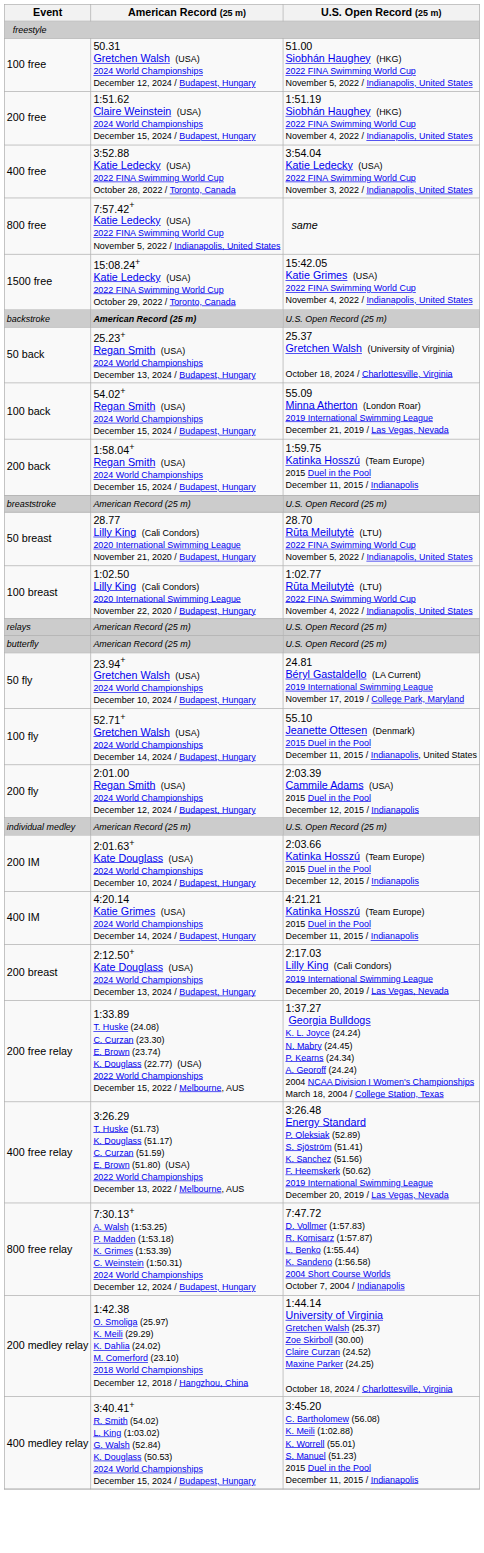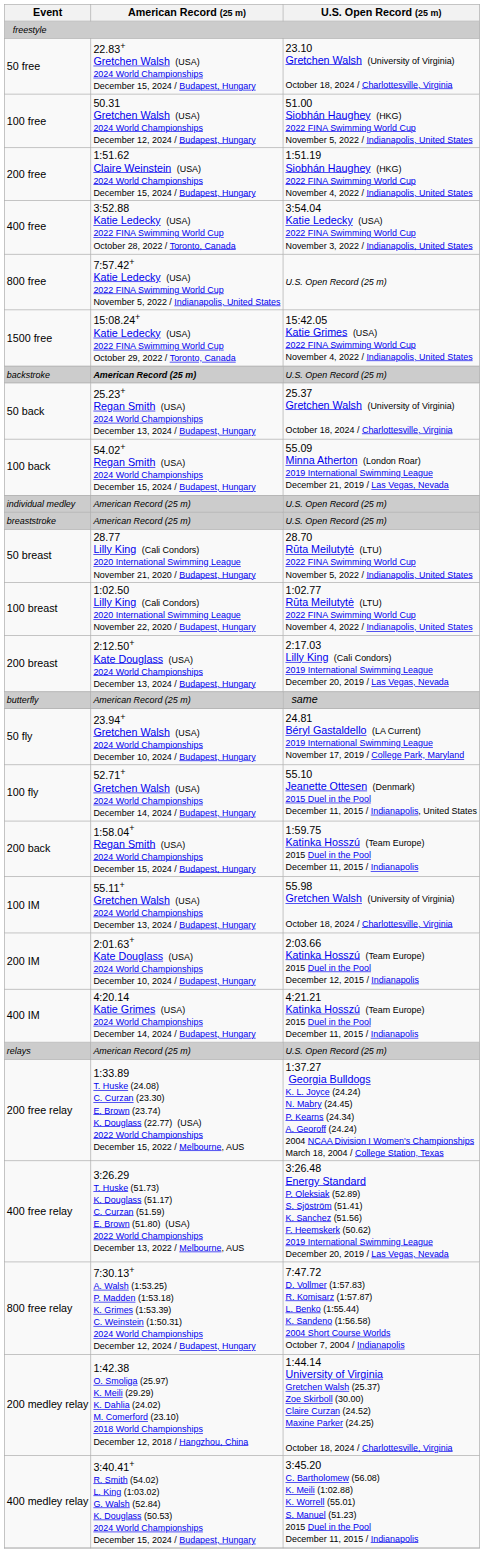 <table class="wikitable">
 <tr>
 <th>Event</th>
 <th>American Record <small>(25 m)</small></th>
 <th>U.S. Open Record <small>(25 m)</small></th>
 </tr>
 <tr>
 <td bgcolor="#cccccc" colspan=3>  <small><em>freestyle</em></small></td>
+</tr>
+<tr>
+<td>50 free</td>
+<td>22.83<sup>+</sup> <br> <a href='#'>Gretchen Walsh</a> <small> (USA) <br> <a href='#'>2024 World Championships</a> <br> December 15, 2024 / <a href='#'>Budapest, Hungary</a></small></td>
+<td>23.10 <br> <a href='#'>Gretchen Walsh</a> <small> (University of Virginia) <br>  <br> October 18, 2024 / <a href='#'>Charlottesville, Virginia</a></small></td>
 </tr>
 <tr>
 <td>100 free</td>
 <td>50.31 <br> <a href='#'>Gretchen Walsh</a> <small> (USA) <br> <a href='#'>2024 World Championships</a> <br> December 12, 2024 / <a href='#'>Budapest, Hungary</a></small></td>
 <td>51.00 <br>  <a href='#'>Siobhán Haughey</a> <small> (HKG) <br> <a href='#'>2022 FINA Swimming World Cup</a> <br> November 5, 2022 / <a href='#'>Indianapolis, United States</a></small></td>
 </tr>
 <tr>
 <td>200 free</td>
 <td>1:51.62 <br> <a href='#'>Claire Weinstein</a> <small> (USA) <br> <a href='#'>2024 World Championships</a> <br> December 15, 2024 / <a href='#'>Budapest, Hungary</a></small></td>
 <td>1:51.19 <br>  <a href='#'>Siobhán Haughey</a> <small> (HKG) <br> <a href='#'>2022 FINA Swimming World Cup</a> <br> November 4, 2022 / <a href='#'>Indianapolis, United States</a></small></td>
 </tr>
 <tr>
 <td>400 free</td>
 <td>3:52.88 <br> <a href='#'>Katie Ledecky</a> <small> (USA) <br> <a href='#'>2022 FINA Swimming World Cup</a> <br> October 28, 2022 / <a href='#'>Toronto, Canada</a></small></td>
 <td>3:54.04 <br> <a href='#'>Katie Ledecky</a> <small> (USA) <br> <a href='#'>2022 FINA Swimming World Cup</a> <br> November 3, 2022 / <a href='#'>Indianapolis, United States</a> </small></td>
 </tr>
 <tr>
 <td>800 free</td>
 <td>7:57.42<sup>+</sup> <br> <a href='#'>Katie Ledecky</a> <small> (USA) <br> <a href='#'>2022 FINA Swimming World Cup</a> <br> November 5, 2022 / <a href='#'>Indianapolis, United States</a></small></td>
-<td>  <em>same</em></td>
+<td><small><em>U.S. Open Record (25 m)</em></small></td>
 </tr>
 <tr>
 <td>1500 free</td>
 <td>15:08.24<sup>+</sup> <br> <a href='#'>Katie Ledecky</a> <small> (USA) <br> <a href='#'>2022 FINA Swimming World Cup</a> <br> October 29, 2022 / <a href='#'>Toronto, Canada</a></small></td>
 <td>15:42.05 <br> <a href='#'>Katie Grimes</a> <small> (USA) <br> <a href='#'>2022 FINA Swimming World Cup</a> <br> November 4, 2022 / <a href='#'>Indianapolis, United States</a></small></td>
 </tr>
 <tr bgcolor="#cccccc">
 <td><small><em>backstroke</em></small></td>
 <td><strong><small><em>American Record (25 m)</em></small></strong></td>
 <td><small><em>U.S. Open Record (25 m)</em></small></td>
 </tr>
 <tr>
 <td>50 back</td>
 <td>25.23<sup>+</sup> <br> <a href='#'>Regan Smith</a> <small> (USA) <br> <a href='#'>2024 World Championships</a> <br> December 13, 2024 / <a href='#'>Budapest, Hungary</a></small></td>
 <td>25.37 <br> <a href='#'>Gretchen Walsh</a> <small> (University of Virginia) <br>  <br> October 18, 2024 / <a href='#'>Charlottesville, Virginia</a></small></td>
 </tr>
 <tr>
 <td>100 back</td>
 <td>54.02<sup>+</sup><br> <a href='#'>Regan Smith</a> <small> (USA) <br> <a href='#'>2024 World Championships</a> <br> December 15, 2024 / <a href='#'>Budapest, Hungary</a></small></td>
 <td>55.09 <br>  <a href='#'>Minna Atherton</a> <small> (London Roar) <br> <a href='#'>2019 International Swimming League</a> <br> December 21, 2019 / <a href='#'>Las Vegas, Nevada</a></small></td>
 </tr>
-<tr>
-<td>200 back</td>
-<td>1:58.04<sup>+</sup><br> <a href='#'>Regan Smith</a> <small> (USA) <br> <a href='#'>2024 World Championships</a> <br> December 15, 2024 / <a href='#'>Budapest, Hungary</a></small></td>
-<td>1:59.75 <br>  <a href='#'>Katinka Hosszú</a> <small> (Team Europe) <br> 2015 <a href='#'>Duel in the Pool</a> <br> December 11, 2015 / <a href='#'>Indianapolis</a></small></td>
+<tr bgcolor="#cccccc">
+<td><small> <em>individual medley</em> </small></td>
+<td><small><em>American Record (25 m)</em></small></td>
+<td><small><em>U.S. Open Record (25 m)</em></small></td>
 </tr>
 <tr bgcolor="#cccccc">
 <td><small><em>breaststroke</em></small></td>
 <td><small><em>American Record (25 m)</em></small></td>
 <td><small><em>U.S. Open Record (25 m)</em></small></td>
 </tr>
 <tr>
 <td>50 breast</td>
 <td>28.77 <br> <a href='#'>Lilly King</a> <small> (Cali Condors) <br> <a href='#'>2020 International Swimming League</a> <br> November 21, 2020 / <a href='#'>Budapest, Hungary</a></small></td>
 <td>28.70 <br>  <a href='#'>Rūta Meilutytė</a> <small> (LTU) <br> <a href='#'>2022 FINA Swimming World Cup</a> <br> November 5, 2022 / <a href='#'>Indianapolis, United States</a> </small></td>
 </tr>
 <tr>
 <td>100 breast</td>
 <td>1:02.50 <br> <a href='#'>Lilly King</a> <small> (Cali Condors) <br> <a href='#'>2020 International Swimming League</a> <br> November 22, 2020 / <a href='#'>Budapest, Hungary</a></small></td>
 <td>1:02.77 <br>  <a href='#'>Rūta Meilutytė</a> <small> (LTU) <br> <a href='#'>2022 FINA Swimming World Cup</a> <br> November 4, 2022 / <a href='#'>Indianapolis, United States</a> </small></td>
 </tr>
-<tr bgcolor="#cccccc">
-<td><small><em>relays</em></small></td>
-<td><small><em>American Record (25 m)</em></small></td>
-<td><small><em>U.S. Open Record (25 m)</em></small></td>
+<tr>
+<td>200 breast</td>
+<td>2:12.50<sup>+</sup> <br> <a href='#'>Kate Douglass</a> <small> (USA) <br> <a href='#'>2024 World Championships</a> <br> December 13, 2024 / <a href='#'>Budapest, Hungary</a></small></td>
+<td>2:17.03 <br> <a href='#'>Lilly King</a> <small> (Cali Condors) <br> <a href='#'>2019 International Swimming League</a> <br> December 20, 2019 / <a href='#'>Las Vegas, Nevada</a></small></td>
 </tr>
 <tr bgcolor="#cccccc">
 <td><small><em>butterfly</em></small></td>
 <td><small><em>American Record (25 m)</em></small></td>
-<td><small><em>U.S. Open Record (25 m)</em></small></td>
+<td>  <em>same</em></td>
 </tr>
 <tr>
 <td>50 fly</td>
 <td>23.94<sup>+</sup> <br> <a href='#'>Gretchen Walsh</a> <small> (USA) <br> <a href='#'>2024 World Championships</a> <br> December 10, 2024 / <a href='#'>Budapest, Hungary</a></small></td>
 <td>24.81 <br>  <a href='#'>Béryl Gastaldello</a> <small> (LA Current) <br> <a href='#'>2019 International Swimming League</a> <br> November 17, 2019 / <a href='#'>College Park, Maryland</a></small></td>
 </tr>
 <tr>
 <td>100 fly</td>
 <td>52.71<sup>+</sup> <br> <a href='#'>Gretchen Walsh</a> <small> (USA) <br> <a href='#'>2024 World Championships</a> <br> December 14, 2024 / <a href='#'>Budapest, Hungary</a></small></td>
 <td>55.10 <br>  <a href='#'>Jeanette Ottesen</a> <small> (Denmark) <br> <a href='#'>2015 Duel in the Pool</a> <br> December 11, 2015 / <a href='#'>Indianapolis</a>, United States</small></td>
 </tr>
 <tr>
-<td>200 fly</td>
-<td>2:01.00 <br> <a href='#'>Regan Smith</a> <small> (USA) <br> <a href='#'>2024 World Championships</a> <br> December 12, 2024 / <a href='#'>Budapest, Hungary</a></small></td>
-<td>2:03.39 <br> <a href='#'>Cammile Adams</a>  <small> (USA) <br> 2015 <a href='#'>Duel in the Pool</a> <br> December 12, 2015 / <a href='#'>Indianapolis</a></small></td>
+<td>200 back</td>
+<td>1:58.04<sup>+</sup><br> <a href='#'>Regan Smith</a> <small> (USA) <br> <a href='#'>2024 World Championships</a> <br> December 15, 2024 / <a href='#'>Budapest, Hungary</a></small></td>
+<td>1:59.75 <br>  <a href='#'>Katinka Hosszú</a> <small> (Team Europe) <br> 2015 <a href='#'>Duel in the Pool</a> <br> December 11, 2015 / <a href='#'>Indianapolis</a></small></td>
 </tr>
-<tr bgcolor="#cccccc">
-<td><small> <em>individual medley</em> </small></td>
-<td><small><em>American Record (25 m)</em></small></td>
-<td><small><em>U.S. Open Record (25 m)</em></small></td>
+<tr>
+<td>100 IM</td>
+<td>55.11<sup>+</sup><br> <a href='#'>Gretchen Walsh</a> <small> (USA) <br> <a href='#'>2024 World Championships</a> <br> December 13, 2024 / <a href='#'>Budapest, Hungary</a></small></td>
+<td>55.98<br> <a href='#'>Gretchen Walsh</a> <small> (University of Virginia)</small><small><br>  <br> October 18, 2024 / <a href='#'>Charlottesville, Virginia</a></small></td>
 </tr>
 <tr>
 <td>200 IM</td>
 <td>2:01.63<sup>+</sup> <br> <a href='#'>Kate Douglass</a> <small> (USA) <br> <a href='#'>2024 World Championships</a> <br> December 10, 2024 / <a href='#'>Budapest, Hungary</a></small></td>
 <td>2:03.66 <br>  <a href='#'>Katinka Hosszú</a> <small> (Team Europe) <br> 2015 <a href='#'>Duel in the Pool</a> <br> December 12, 2015 / <a href='#'>Indianapolis</a></small></td>
 </tr>
 <tr>
 <td>400 IM</td>
 <td>4:20.14  <br> <a href='#'>Katie Grimes</a> <small> (USA) <br> <a href='#'>2024 World Championships</a> <br> December 14, 2024 / <a href='#'>Budapest, Hungary</a></small></td>
 <td>4:21.21 <br>  <a href='#'>Katinka Hosszú</a> <small> (Team Europe) <br> 2015 <a href='#'>Duel in the Pool</a> <br> December 11, 2015 / <a href='#'>Indianapolis</a></small></td>
 </tr>
-<tr>
-<td>200 breast</td>
-<td>2:12.50<sup>+</sup> <br> <a href='#'>Kate Douglass</a> <small> (USA) <br> <a href='#'>2024 World Championships</a> <br> December 13, 2024 / <a href='#'>Budapest, Hungary</a></small></td>
-<td>2:17.03 <br> <a href='#'>Lilly King</a> <small> (Cali Condors) <br> <a href='#'>2019 International Swimming League</a> <br> December 20, 2019 / <a href='#'>Las Vegas, Nevada</a></small></td>
+<tr bgcolor="#cccccc">
+<td><small><em>relays</em></small></td>
+<td><small><em>American Record (25 m)</em></small></td>
+<td><small><em>U.S. Open Record (25 m)</em></small></td>
 </tr>
 <tr>
 <td>200 free relay</td>
 <td>1:33.89 <br><small><a href='#'>T. Huske</a> (24.08)<br><a href='#'>C. Curzan</a> (23.30)<br><a href='#'>E. Brown</a> (23.74)<br><a href='#'>K. Douglass</a> (22.77)  (USA) <br> <a href='#'>2022 World Championships</a> <br> December 15, 2022 / <a href='#'>Melbourne</a>, AUS</small></td>
 <td>1:37.27 <br> <a href='#'>Georgia Bulldogs</a> <br><small><a href='#'>K. L. Joyce</a> (24.24)<br><a href='#'>N. Mabry</a> (24.45)<br><a href='#'>P. Kearns</a> (24.34)<br><a href='#'>A. Georoff</a> (24.24) <br> 2004 <a href='#'>NCAA Division I Women's Championships</a> <br> March 18, 2004 / <a href='#'>College Station, Texas</a></small></td>
 </tr>
 <tr>
 <td>400 free relay</td>
 <td>3:26.29 <br><small><a href='#'>T. Huske</a> (51.73)<br><a href='#'>K. Douglass</a> (51.17)<br><a href='#'>C. Curzan</a> (51.59)<br><a href='#'>E. Brown</a> (51.80)  (USA) <br> <a href='#'>2022 World Championships</a> <br> December 13, 2022 / <a href='#'>Melbourne</a>, AUS</small></td>
 <td>3:26.48 <br> <a href='#'>Energy Standard</a> <br> <small> <a href='#'>P. Oleksiak</a> (52.89)<br> <a href='#'>S. Sjöström</a> (51.41)<br> <a href='#'>K. Sanchez</a> (51.56)<br> <a href='#'>F. Heemskerk</a> (50.62) <br> <a href='#'>2019 International Swimming League</a> <br> December 20, 2019 / <a href='#'>Las Vegas, Nevada</a></small></td>
 </tr>
 <tr>
 <td>800 free relay</td>
 <td>7:30.13<sup>+</sup> <br><small><a href='#'>A. Walsh</a> (1:53.25)<br><a href='#'>P. Madden</a> (1:53.18)<br><a href='#'>K. Grimes</a> (1:53.39)<br><a href='#'>C. Weinstein</a> (1:50.31)<br> <a href='#'>2024 World Championships</a> <br> December 12, 2024 / <a href='#'>Budapest, Hungary</a></small></td>
 <td>7:47.72 <br><small><a href='#'>D. Vollmer</a> (1:57.83)<br><a href='#'>R. Komisarz</a> (1:57.87)<br><a href='#'>L. Benko</a> (1:55.44)<br><a href='#'>K. Sandeno</a> (1:56.58)<br> <a href='#'>2004 Short Course Worlds</a> <br> October 7, 2004 / <a href='#'>Indianapolis</a></small></td>
 </tr>
 <tr>
 <td>200 medley relay</td>
 <td>1:42.38 <br><small><a href='#'>O. Smoliga</a> (25.97)<br><a href='#'>K. Meili</a> (29.29)<br><a href='#'>K. Dahlia</a> (24.02)<br><a href='#'>M. Comerford</a> (23.10)<br> <a href='#'>2018 World Championships</a> <br> December 12, 2018 / <a href='#'>Hangzhou, China</a></small></td>
 <td>1:44.14 <br><a href='#'>University of Virginia</a> <br><small><a href='#'>Gretchen Walsh</a> (25.37)<br><a href='#'>Zoe Skirboll</a> (30.00)<br><a href='#'>Claire Curzan</a> (24.52)<br><a href='#'>Maxine Parker</a> (24.25)<br>  <br> October 18, 2024 / <a href='#'>Charlottesville, Virginia</a></small></td>
 </tr>
 <tr>
 <td>400 medley relay</td>
 <td>3:40.41<sup>+</sup> <br><small><a href='#'>R. Smith</a> (54.02)<br><a href='#'>L. King</a> (1:03.02)<br><a href='#'>G. Walsh</a> (52.84)<br><a href='#'>K. Douglass</a> (50.53) <br> <a href='#'>2024 World Championships</a> <br> December 15, 2024 / <a href='#'>Budapest, Hungary</a></small></td>
 <td>3:45.20 <br><small><a href='#'>C. Bartholomew</a> (56.08)<br><a href='#'>K. Meili</a> (1:02.88)<br><a href='#'>K. Worrell</a> (55.01)<br><a href='#'>S. Manuel</a> (51.23)<br> 2015 <a href='#'>Duel in the Pool</a> <br> December 11, 2015 / <a href='#'>Indianapolis</a></small></td>
 </tr>
 <tr>
 </tr>
 </table>
